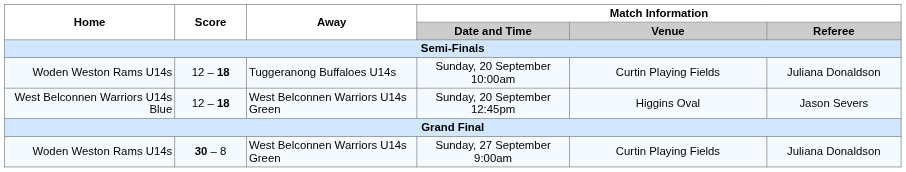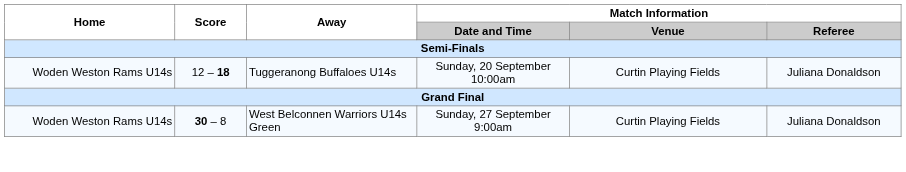 <table width="100%" cellspacing="0" cellpadding="3" border="1" style="border-collapse:collapse;  text-align:center;">
 <tr>
 <th rowspan="2" width="19%">Home</th>
 <th rowspan="2" width="8%">Score</th>
 <th rowspan="2" width="19%">Away</th>
 <th colspan="3">Match Information</th>
 </tr>
 <tr bgcolor="#CCCCCC">
 <th width="17%">Date and Time</th>
 <th width="22%">Venue</th>
 <th width="50%">Referee</th>
 </tr>
 <tr style="background:#d0e7ff;">
 <td colspan="6"><strong>Semi-Finals</strong></td>
 </tr>
 <tr style="text-align:center; background:#f5faff;">
 <td align="right">Woden Weston Rams U14s </td>
 <td>12 – <strong>18</strong></td>
 <td align="left"> Tuggeranong Buffaloes U14s</td>
 <td>Sunday, 20 September 10:00am</td>
 <td>Curtin Playing Fields</td>
 <td>Juliana Donaldson</td>
 </tr>
-<tr style="text-align:center; background:#f5faff;">
-<td align="right">West Belconnen Warriors U14s Blue </td>
-<td>12 – <strong>18</strong></td>
-<td align="left"> West Belconnen Warriors U14s Green</td>
-<td>Sunday, 20 September 12:45pm</td>
-<td>Higgins Oval</td>
-<td>Jason Severs</td>
-</tr>
 <tr style="background:#d0e7ff;">
 <td colspan="6"><strong>Grand Final</strong></td>
 </tr>
 <tr style="text-align:center; background:#f5faff;">
 <td align="right">Woden Weston Rams U14s </td>
 <td><strong>30</strong> – 8</td>
 <td align="left"> West Belconnen Warriors U14s Green</td>
 <td>Sunday, 27 September 9:00am</td>
 <td>Curtin Playing Fields</td>
 <td>Juliana Donaldson</td>
 </tr>
 </table>
